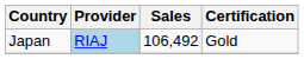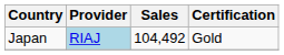 <table class="wikitable" border="1">
 <tr>
 <th>Country</th>
 <th>Provider</th>
 <th>Sales</th>
 <th>Certification</th>
 </tr>
 <tr>
 <td>Japan</td>
 <td style="background: lightblue;"><a href='#'>RIAJ</a></td>
-<td>106,492</td>
+<td>104,492</td>
 <td>Gold</td>
 </tr>
 <tr>
 </tr>
 </table>
